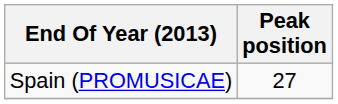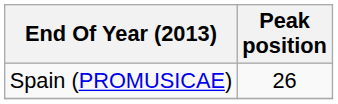 <table class="wikitable sortable">
 <tr>
 <th scope="col">End Of Year (2013)</th>
 <th scope="col">Peak<br>position</th>
 </tr>
 <tr>
 <td>Spain (<a href='#'>PROMUSICAE</a>)</td>
-<td style="text-align:center;">27</td>
+<td style="text-align:center;">26</td>
 </tr>
 <tr>
 </tr>
 </table>
